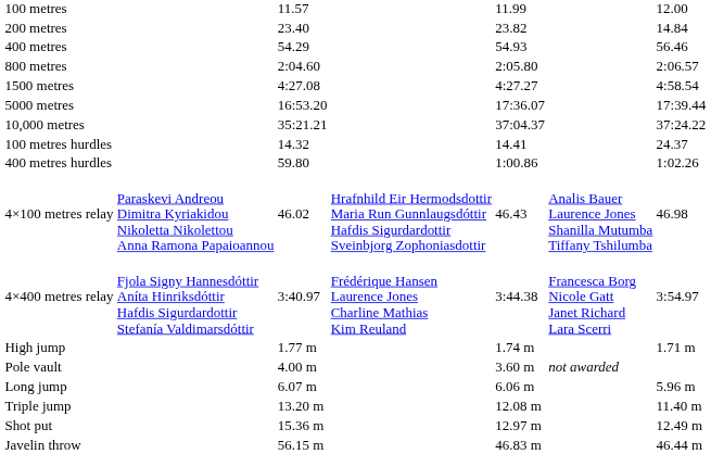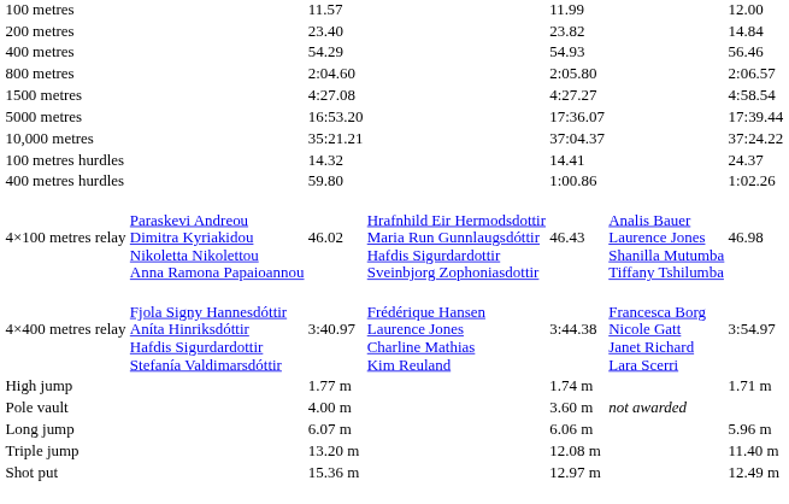 <table>
 <tr>
 <td>100 metres</td>
 <td></td>
 <td>11.57</td>
 <td></td>
 <td>11.99</td>
 <td></td>
 <td>12.00</td>
 </tr>
 <tr>
 <td>200 metres</td>
 <td></td>
 <td>23.40</td>
 <td></td>
 <td>23.82</td>
 <td></td>
 <td>14.84</td>
 </tr>
 <tr>
 <td>400 metres</td>
 <td></td>
 <td>54.29</td>
 <td></td>
 <td>54.93</td>
 <td></td>
 <td>56.46</td>
 </tr>
 <tr>
 <td>800 metres</td>
 <td></td>
 <td>2:04.60</td>
 <td></td>
 <td>2:05.80</td>
 <td></td>
 <td>2:06.57</td>
 </tr>
 <tr>
 <td>1500 metres</td>
 <td></td>
 <td>4:27.08</td>
 <td></td>
 <td>4:27.27</td>
 <td></td>
 <td>4:58.54</td>
 </tr>
 <tr>
 <td>5000 metres</td>
 <td></td>
 <td>16:53.20</td>
 <td></td>
 <td>17:36.07</td>
 <td></td>
 <td>17:39.44</td>
 </tr>
 <tr>
 <td>10,000 metres</td>
 <td></td>
 <td>35:21.21</td>
 <td></td>
 <td>37:04.37</td>
 <td></td>
 <td>37:24.22</td>
 </tr>
 <tr>
 <td>100 metres hurdles</td>
 <td></td>
 <td>14.32</td>
 <td></td>
 <td>14.41</td>
 <td></td>
 <td>24.37</td>
 </tr>
 <tr>
 <td>400 metres hurdles</td>
 <td></td>
 <td>59.80</td>
 <td></td>
 <td>1:00.86</td>
 <td></td>
 <td>1:02.26</td>
 </tr>
 <tr>
 <td>4×100 metres relay</td>
 <td><br><a href='#'>Paraskevi Andreou</a><br><a href='#'>Dimitra Kyriakidou</a><br><a href='#'>Nikoletta Nikolettou</a><br><a href='#'>Anna Ramona Papaioannou</a></td>
 <td>46.02</td>
 <td><br><a href='#'>Hrafnhild Eir Hermodsdottir</a><br><a href='#'>Maria Run Gunnlaugsdóttir</a><br><a href='#'>Hafdis Sigurdardottir</a><br><a href='#'>Sveinbjorg Zophoniasdottir</a></td>
 <td>46.43</td>
 <td><br><a href='#'>Analis Bauer</a><br><a href='#'>Laurence Jones</a><br><a href='#'>Shanilla Mutumba</a><br><a href='#'>Tiffany Tshilumba</a></td>
 <td>46.98</td>
 </tr>
 <tr>
 <td>4×400 metres relay</td>
 <td><br><a href='#'>Fjola Signy Hannesdóttir</a><br><a href='#'>Aníta Hinriksdóttir</a><br><a href='#'>Hafdis Sigurdardottir</a><br><a href='#'>Stefanía Valdimarsdóttir</a></td>
 <td>3:40.97</td>
 <td><br><a href='#'>Frédérique Hansen</a><br><a href='#'>Laurence Jones</a><br><a href='#'>Charline Mathias</a><br><a href='#'>Kim Reuland</a></td>
 <td>3:44.38</td>
 <td><br><a href='#'>Francesca Borg</a><br><a href='#'>Nicole Gatt</a><br><a href='#'>Janet Richard</a><br><a href='#'>Lara Scerri</a></td>
 <td>3:54.97</td>
 </tr>
 <tr>
 <td>High jump</td>
 <td></td>
 <td>1.77 m</td>
 <td></td>
 <td>1.74 m</td>
 <td></td>
 <td>1.71 m</td>
 </tr>
 <tr>
 <td>Pole vault</td>
 <td></td>
 <td>4.00 m</td>
 <td><br></td>
 <td>3.60 m</td>
 <td><em>not awarded</em></td>
 </tr>
 <tr>
 <td>Long jump</td>
 <td></td>
 <td>6.07 m</td>
 <td></td>
 <td>6.06 m</td>
 <td></td>
 <td>5.96 m</td>
 </tr>
 <tr>
 <td>Triple jump</td>
 <td></td>
 <td>13.20 m</td>
 <td></td>
 <td>12.08 m</td>
 <td></td>
 <td>11.40 m</td>
 </tr>
 <tr>
 <td>Shot put</td>
 <td></td>
 <td>15.36 m</td>
 <td></td>
 <td>12.97 m</td>
 <td></td>
 <td>12.49 m</td>
 </tr>
-<tr>
-<td>Javelin throw</td>
-<td></td>
-<td>56.15 m</td>
-<td></td>
-<td>46.83 m</td>
-<td></td>
-<td>46.44 m</td>
-</tr>
 </table>
